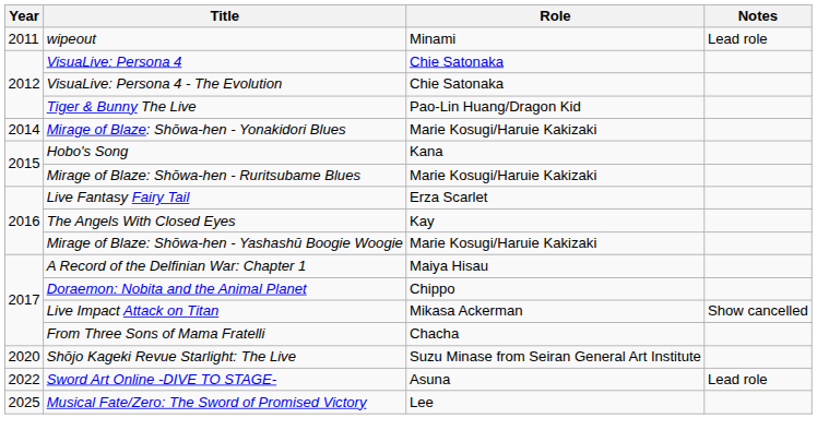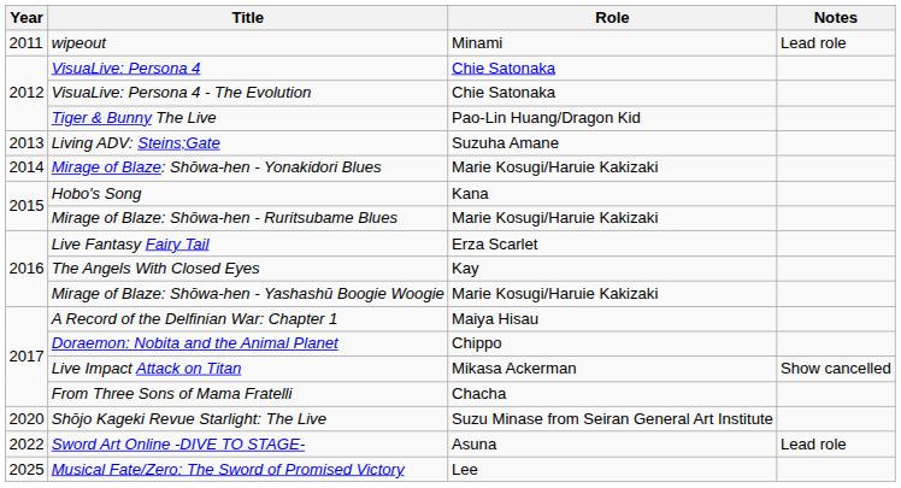 <table class="wikitable">
 <tr>
 <th>Year</th>
 <th>Title</th>
 <th>Role</th>
 <th>Notes</th>
 </tr>
 <tr>
 <td>2011</td>
 <td><em>wipeout</em></td>
 <td>Minami</td>
 <td>Lead role</td>
 </tr>
 <tr>
 <td rowspan="3">2012</td>
 <td><em><a href='#'>VisuaLive: Persona 4</a></em></td>
 <td><a href='#'>Chie Satonaka</a></td>
 <td></td>
 </tr>
 <tr>
 <td><em>VisuaLive: Persona 4 - The Evolution</em></td>
 <td>Chie Satonaka</td>
 <td></td>
 </tr>
 <tr>
 <td><em><a href='#'>Tiger & Bunny</a> The Live</em></td>
 <td>Pao-Lin Huang/Dragon Kid</td>
+<td></td>
+</tr>
+<tr>
+<td>2013</td>
+<td><em>Living ADV: <a href='#'>Steins;Gate</a></em></td>
+<td>Suzuha Amane</td>
 <td></td>
 </tr>
 <tr>
 <td>2014</td>
 <td><em><a href='#'>Mirage of Blaze</a>: Shōwa-hen - Yonakidori Blues</em></td>
 <td>Marie Kosugi/Haruie Kakizaki</td>
 <td></td>
 </tr>
 <tr>
 <td rowspan="2">2015</td>
 <td><em>Hobo's Song</em></td>
 <td>Kana</td>
 <td></td>
 </tr>
 <tr>
 <td><em>Mirage of Blaze: Shōwa-hen - Ruritsubame Blues</em></td>
 <td>Marie Kosugi/Haruie Kakizaki</td>
 <td></td>
 </tr>
 <tr>
 <td rowspan="3">2016</td>
 <td><em>Live Fantasy <a href='#'>Fairy Tail</a></em></td>
 <td>Erza Scarlet</td>
 <td></td>
 </tr>
 <tr>
 <td><em>The Angels With Closed Eyes</em></td>
 <td>Kay</td>
 <td></td>
 </tr>
 <tr>
 <td><em>Mirage of Blaze: Shōwa-hen - Yashashū Boogie Woogie</em></td>
 <td>Marie Kosugi/Haruie Kakizaki</td>
 <td></td>
 </tr>
 <tr>
 <td rowspan="4">2017</td>
 <td><em>A Record of the Delfinian War: Chapter 1</em></td>
 <td>Maiya Hisau</td>
 <td></td>
 </tr>
 <tr>
 <td><em><a href='#'>Doraemon: Nobita and the Animal Planet</a></em></td>
 <td>Chippo</td>
 <td></td>
 </tr>
 <tr>
 <td><em>Live Impact <a href='#'>Attack on Titan</a></em></td>
 <td>Mikasa Ackerman</td>
 <td>Show cancelled</td>
 </tr>
 <tr>
 <td><em>From Three Sons of Mama Fratelli</em></td>
 <td>Chacha</td>
 <td></td>
 </tr>
 <tr>
 <td>2020</td>
 <td><em>Shōjo</em> <em>Kageki Revue Starlight: The Live</em></td>
 <td>Suzu Minase from Seiran General Art Institute</td>
 <td></td>
 </tr>
 <tr>
 <td>2022</td>
 <td><em><a href='#'>Sword Art Online -DIVE TO STAGE-</a></em></td>
 <td>Asuna</td>
 <td>Lead role</td>
 </tr>
 <tr>
 <td>2025</td>
 <td><em><a href='#'>Musical Fate/Zero: The Sword of Promised Victory</a></em></td>
 <td>Lee</td>
 <td></td>
 </tr>
 </table>
